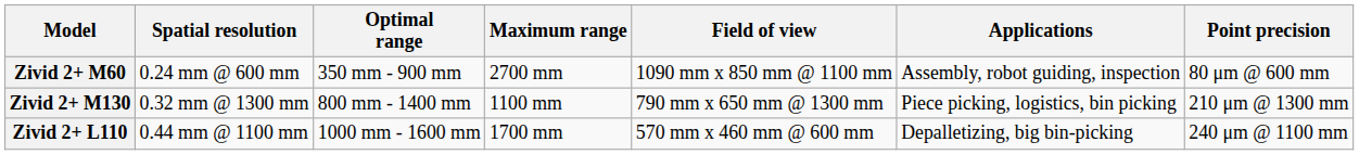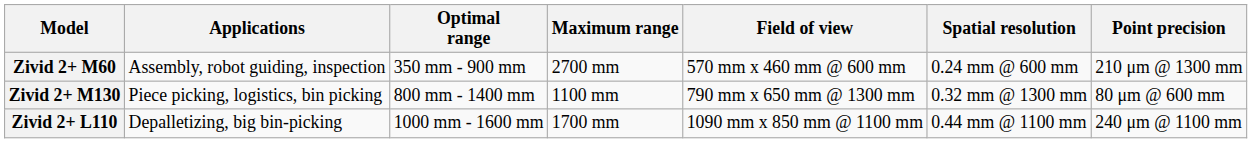 <table class="wikitable">
 <tr>
 <th>Model</th>
-<th>Spatial resolution</th>
+<th>Applications</th>
 <th>Optimal<br>range</th>
 <th>Maximum range</th>
 <th>Field of view</th>
-<th>Applications</th>
+<th>Spatial resolution</th>
 <th>Point precision</th>
 </tr>
 <tr>
 <th scope="row">Zivid 2+ M60</th>
-<td>0.24 mm @ 600 mm</td>
+<td>Assembly, robot guiding, inspection</td>
 <td>350 mm - 900 mm</td>
 <td>2700 mm</td>
-<td>1090 mm x 850 mm @ 1100 mm</td>
-<td>Assembly, robot guiding, inspection</td>
+<td>570 mm x 460 mm @ 600 mm</td>
+<td>0.24 mm @ 600 mm</td>
+<td>210 μm @ 1300 mm</td>
+</tr>
+<tr>
+<th>Zivid 2+ M130</th>
+<td>Piece picking, logistics, bin picking</td>
+<td>800 mm - 1400 mm</td>
+<td>1100 mm</td>
+<td>790 mm x 650 mm @ 1300 mm</td>
+<td>0.32 mm @ 1300 mm</td>
 <td>80 μm @ 600 mm</td>
 </tr>
 <tr>
-<th>Zivid 2+ M130</th>
-<td>0.32 mm @ 1300 mm</td>
-<td>800 mm - 1400 mm</td>
-<td>1100 mm</td>
-<td>790 mm x 650 mm @ 1300 mm</td>
-<td>Piece picking, logistics, bin picking</td>
-<td>210 μm @ 1300 mm</td>
-</tr>
-<tr>
 <th>Zivid 2+ L110</th>
-<td>0.44 mm @ 1100 mm</td>
+<td>Depalletizing, big bin-picking</td>
 <td>1000 mm - 1600 mm</td>
 <td>1700 mm</td>
-<td>570 mm x 460 mm @ 600 mm</td>
-<td>Depalletizing, big bin-picking</td>
+<td>1090 mm x 850 mm @ 1100 mm</td>
+<td>0.44 mm @ 1100 mm</td>
 <td>240 μm @ 1100 mm</td>
 </tr>
 </table>
